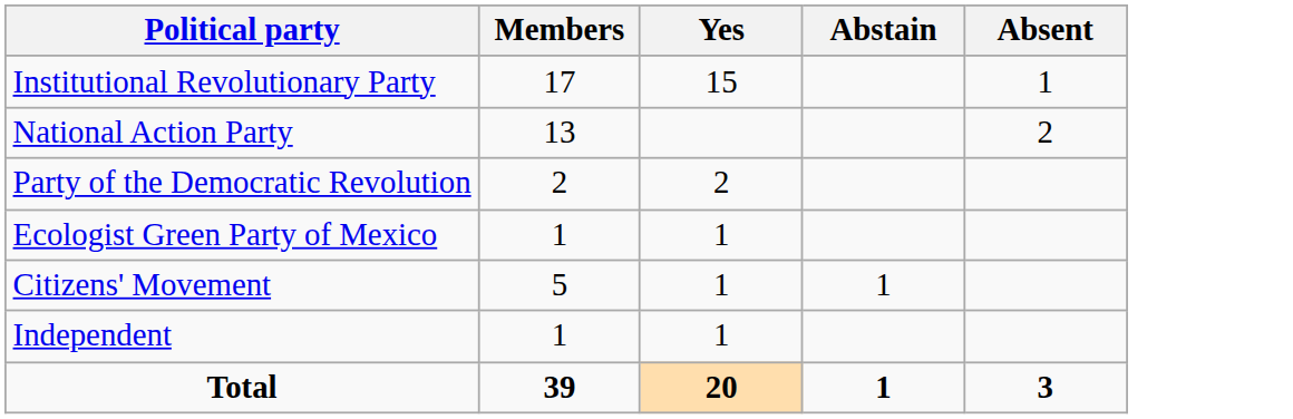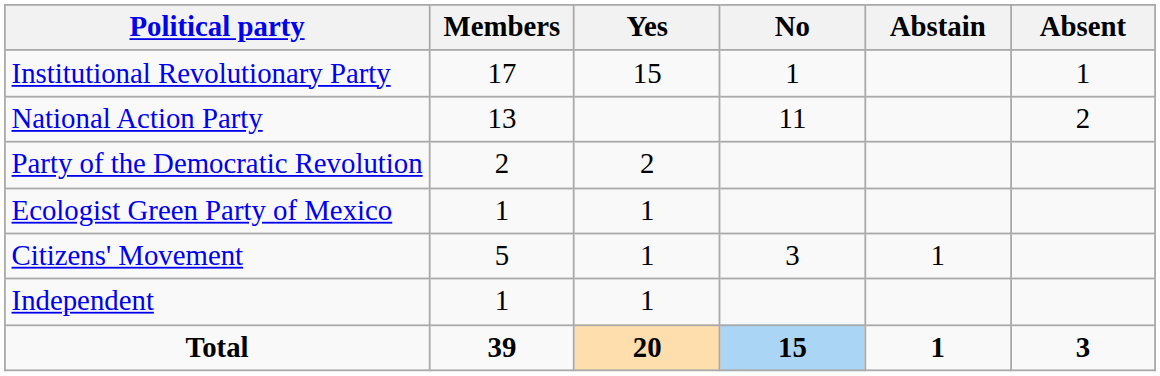 <table class="wikitable">
 <tr>
 <th><a href='#'>Political party</a></th>
 <th style="width:55pt;">Members</th>
 <th style="width:55pt;">Yes</th>
+<th style="width:55pt;">No</th>
 <th style="width:55pt;">Abstain</th>
 <th style="width:55pt;">Absent</th>
 </tr>
 <tr>
 <td align="left"> <a href='#'>Institutional Revolutionary Party</a></td>
 <td style="text-align:center;">17</td>
 <td style="text-align:center;">15</td>
+<td style="text-align:center;">1</td>
 <td style="text-align:center;"></td>
 <td style="text-align:center;">1</td>
 </tr>
 <tr>
 <td align="left"> <a href='#'>National Action Party</a></td>
 <td style="text-align:center;">13</td>
 <td style="text-align:center;"></td>
+<td style="text-align:center;">11</td>
 <td style="text-align:center;"></td>
 <td style="text-align:center;">2</td>
 </tr>
 <tr>
 <td align="left"> <a href='#'>Party of the Democratic Revolution</a></td>
 <td style="text-align:center;">2</td>
 <td style="text-align:center;">2</td>
 <td style="text-align:center;"></td>
 <td style="text-align:center;"></td>
+<td style="text-align:center;"></td>
 </tr>
 <tr>
 <td align="left"> <a href='#'>Ecologist Green Party of Mexico</a></td>
 <td style="text-align:center;">1</td>
 <td style="text-align:center;">1</td>
 <td style="text-align:center;"></td>
 <td style="text-align:center;"></td>
+<td style="text-align:center;"></td>
 </tr>
 <tr>
 <td align="left"> <a href='#'>Citizens' Movement</a></td>
 <td style="text-align:center;">5</td>
 <td style="text-align:center;">1</td>
+<td style="text-align:center;">3</td>
 <td style="text-align:center;">1</td>
 <td style="text-align:center;"></td>
 </tr>
 <tr>
 <td align="left"> <a href='#'>Independent</a></td>
 <td style="text-align:center;">1</td>
 <td style="text-align:center;">1</td>
 <td style="text-align:center;"></td>
 <td style="text-align:center;"></td>
+<td style="text-align:center;"></td>
 </tr>
 <tr style="text-align:center;">
 <td><strong>Total</strong></td>
 <td><strong>39</strong></td>
 <td style="background:#ffdead;"><strong>20</strong></td>
+<td style="background:#abd5f5;"><strong>15</strong></td>
 <td><strong>1</strong></td>
 <td><strong>3</strong></td>
 </tr>
 </table>
